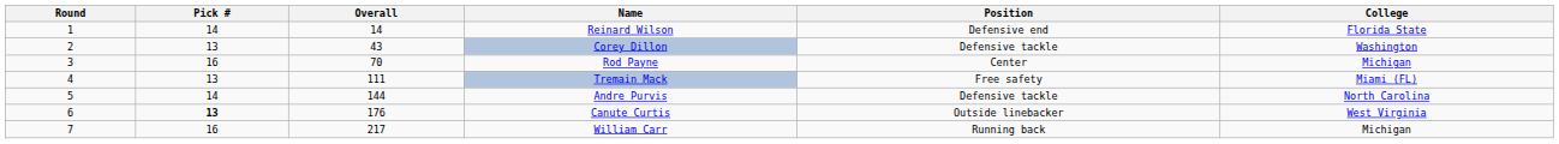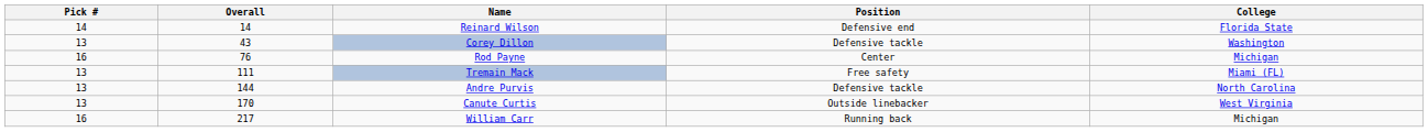 <table class="wikitable sortable sortable" style="width: 100%; text-align:center">
 <tr>
-<th>Round</th>
 <th>Pick #</th>
 <th>Overall</th>
 <th>Name</th>
 <th>Position</th>
 <th>College</th>
 </tr>
 <tr>
-<td>1</td>
 <td>14</td>
 <td>14</td>
 <td><a href='#'>Reinard Wilson</a></td>
 <td>Defensive end</td>
 <td><a href='#'>Florida State</a></td>
 </tr>
 <tr>
-<td>2</td>
 <td>13</td>
 <td>43</td>
 <td bgcolor=lightsteelblue><a href='#'>Corey Dillon</a></td>
 <td>Defensive tackle</td>
 <td><a href='#'>Washington</a></td>
 </tr>
 <tr>
-<td>3</td>
 <td>16</td>
-<td>70</td>
+<td>76</td>
 <td><a href='#'>Rod Payne</a></td>
 <td>Center</td>
 <td><a href='#'>Michigan</a></td>
 </tr>
 <tr>
-<td>4</td>
 <td>13</td>
 <td>111</td>
 <td bgcolor=lightsteelblue><a href='#'>Tremain Mack</a></td>
 <td>Free safety</td>
 <td><a href='#'>Miami (FL)</a></td>
 </tr>
 <tr>
-<td>5</td>
-<td>14</td>
+<td>13</td>
 <td>144</td>
 <td><a href='#'>Andre Purvis</a></td>
 <td>Defensive tackle</td>
 <td><a href='#'>North Carolina</a></td>
 </tr>
 <tr>
-<td>6</td>
-<td><strong>13</strong></td>
-<td>176</td>
+<td>13</td>
+<td>170</td>
 <td><a href='#'>Canute Curtis</a></td>
 <td>Outside linebacker</td>
 <td><a href='#'>West Virginia</a></td>
 </tr>
 <tr>
-<td>7</td>
 <td>16</td>
 <td>217</td>
 <td><a href='#'>William Carr</a></td>
 <td>Running back</td>
 <td>Michigan</td>
 </tr>
 </table>
